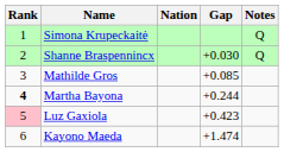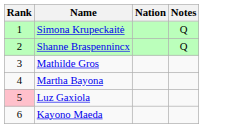 <table class="wikitable sortable" style="text-align:center">
 <tr>
 <th>Rank</th>
 <th>Name</th>
 <th>Nation</th>
-<th>Gap</th>
 <th>Notes</th>
 </tr>
 <tr bgcolor=bbffbb>
 <td>1</td>
 <td align=left><a href='#'>Simona Krupeckaitė</a></td>
 <td align=left></td>
-<td></td>
 <td>Q</td>
 </tr>
 <tr bgcolor=bbffbb>
 <td>2</td>
 <td align=left><a href='#'>Shanne Braspennincx</a></td>
 <td align=left></td>
-<td>+0.030</td>
 <td>Q</td>
 </tr>
 <tr>
 <td>3</td>
 <td align=left><a href='#'>Mathilde Gros</a></td>
 <td align=left></td>
-<td>+0.085</td>
 <td></td>
 </tr>
 <tr>
-<td><strong>4</strong></td>
+<td>4</td>
 <td align=left><a href='#'>Martha Bayona</a></td>
 <td align=left></td>
-<td>+0.244</td>
 <td></td>
 </tr>
 <tr>
 <td style="background: pink;">5</td>
 <td align=left><a href='#'>Luz Gaxiola</a></td>
 <td align=left></td>
-<td>+0.423</td>
 <td></td>
 </tr>
 <tr>
 <td>6</td>
 <td align=left><a href='#'>Kayono Maeda</a></td>
 <td align=left></td>
-<td>+1.474</td>
 <td></td>
 </tr>
 </table>
